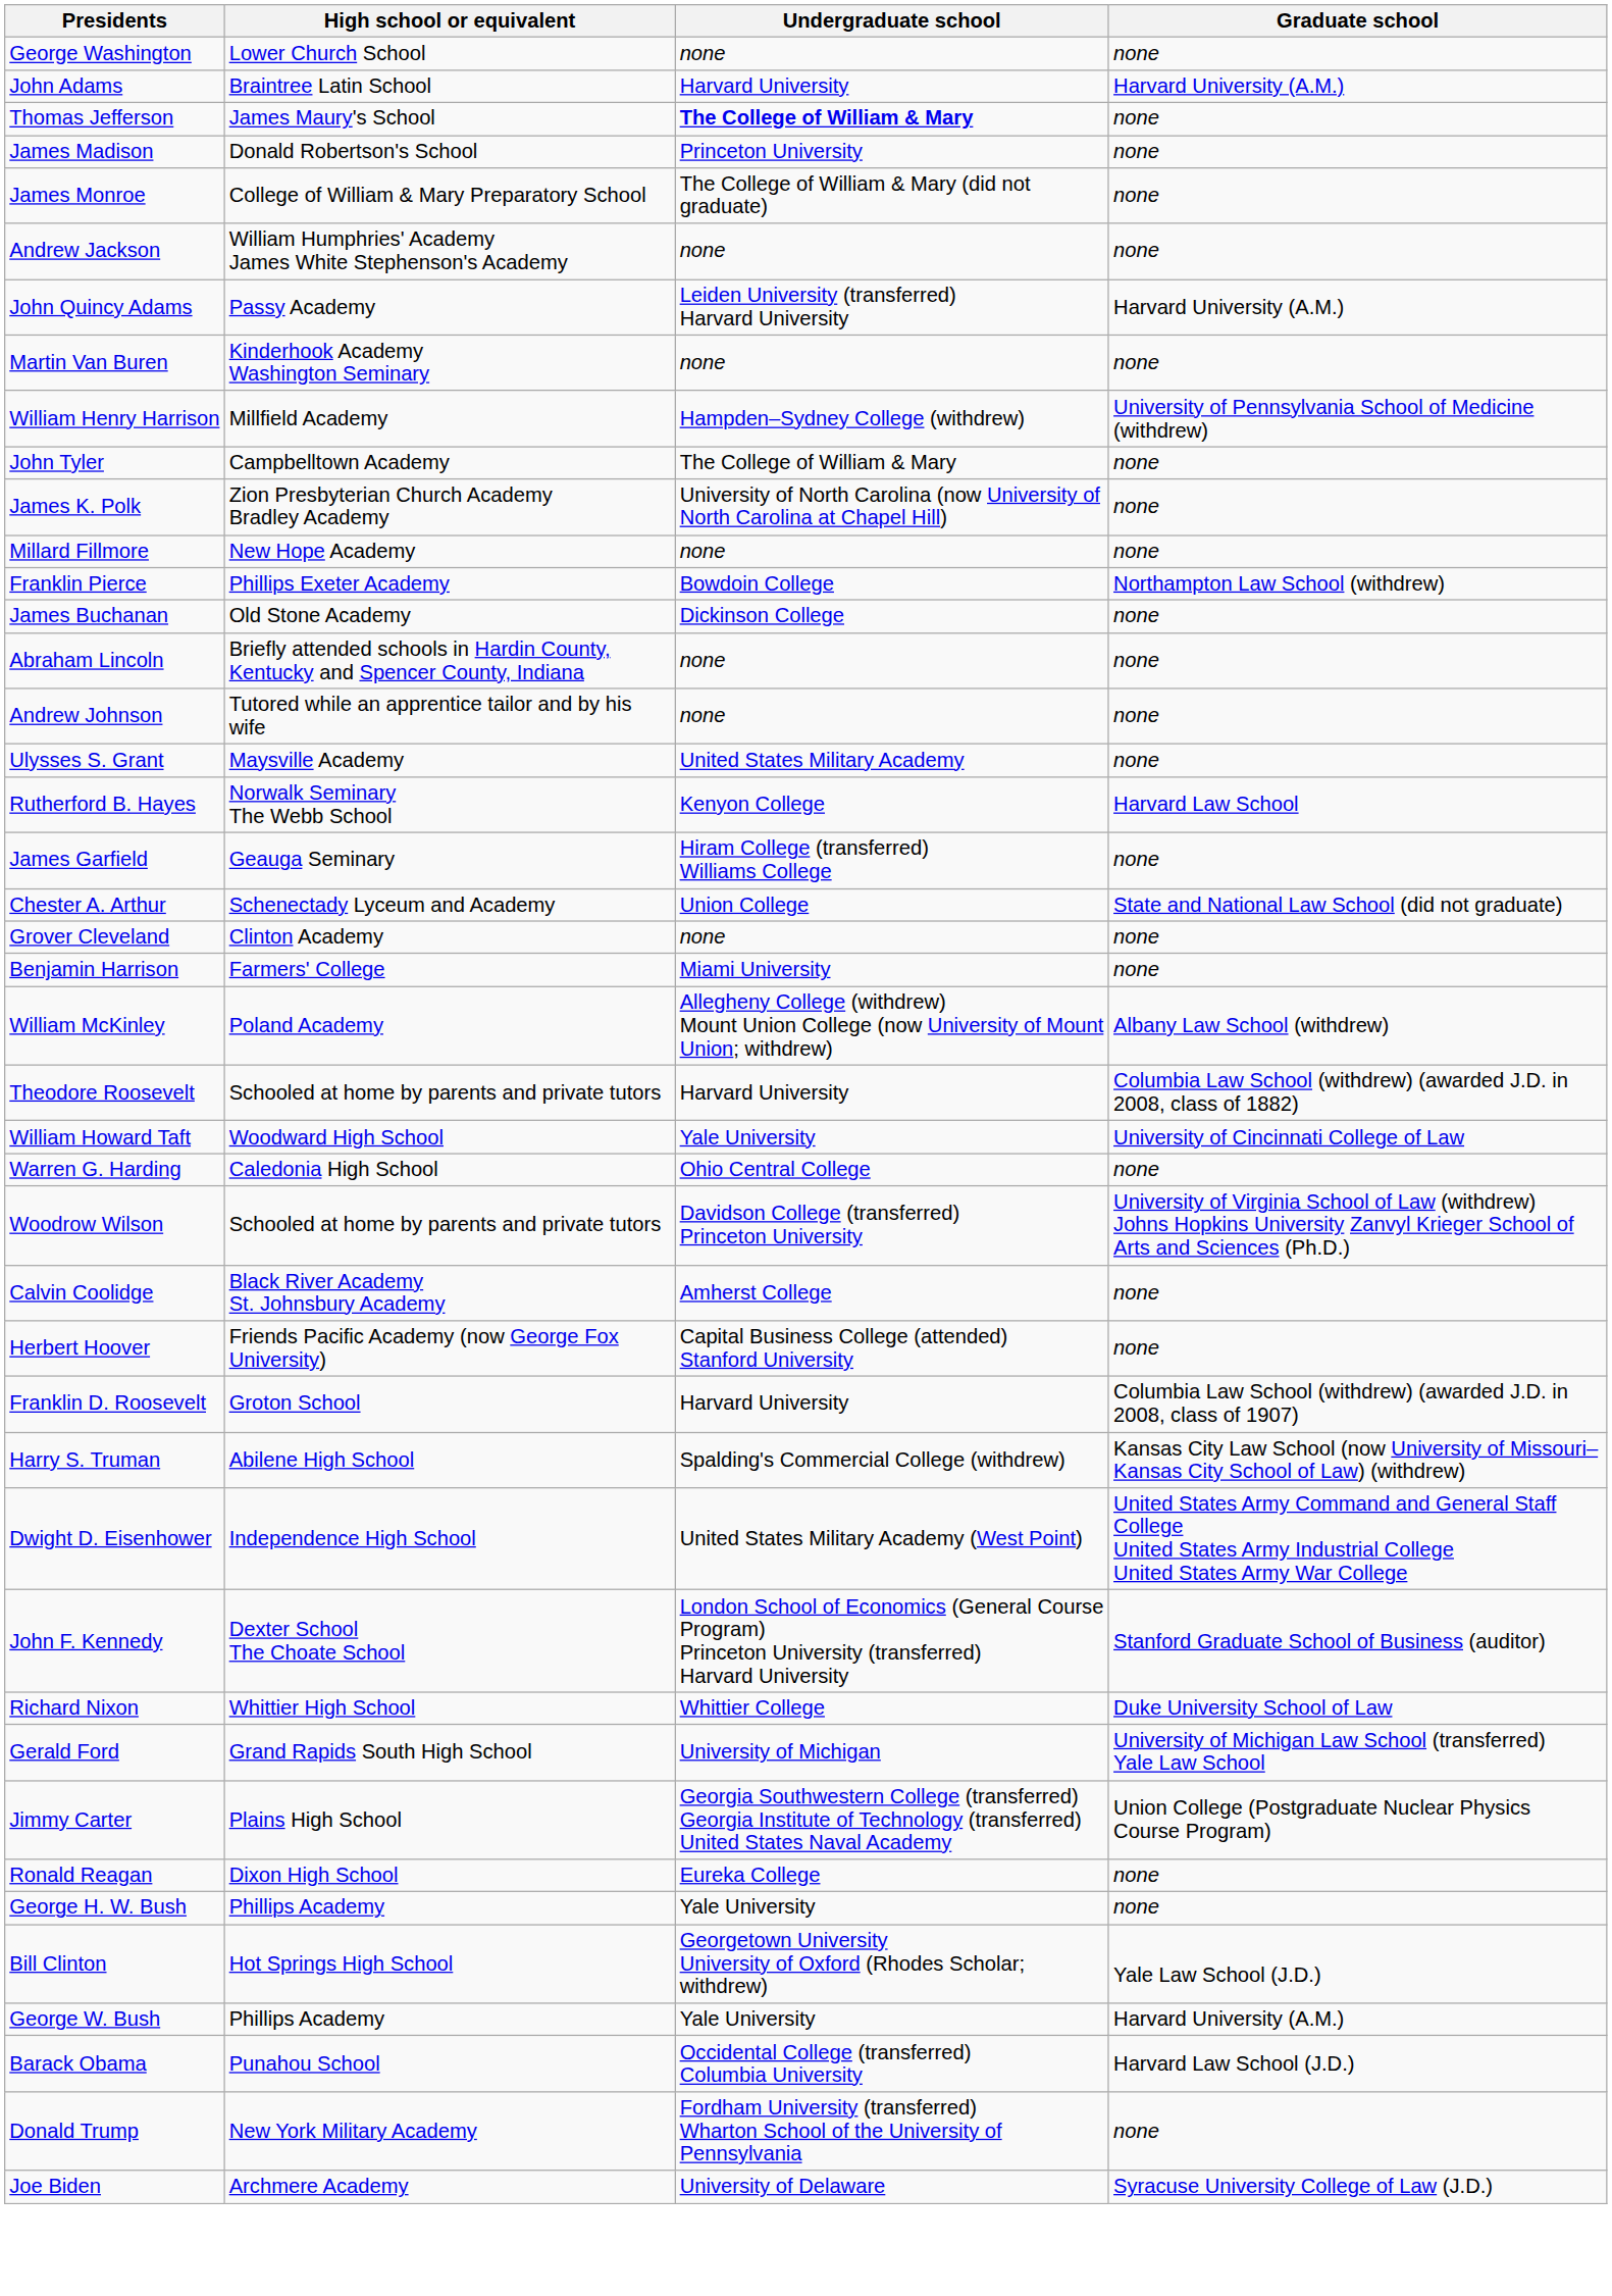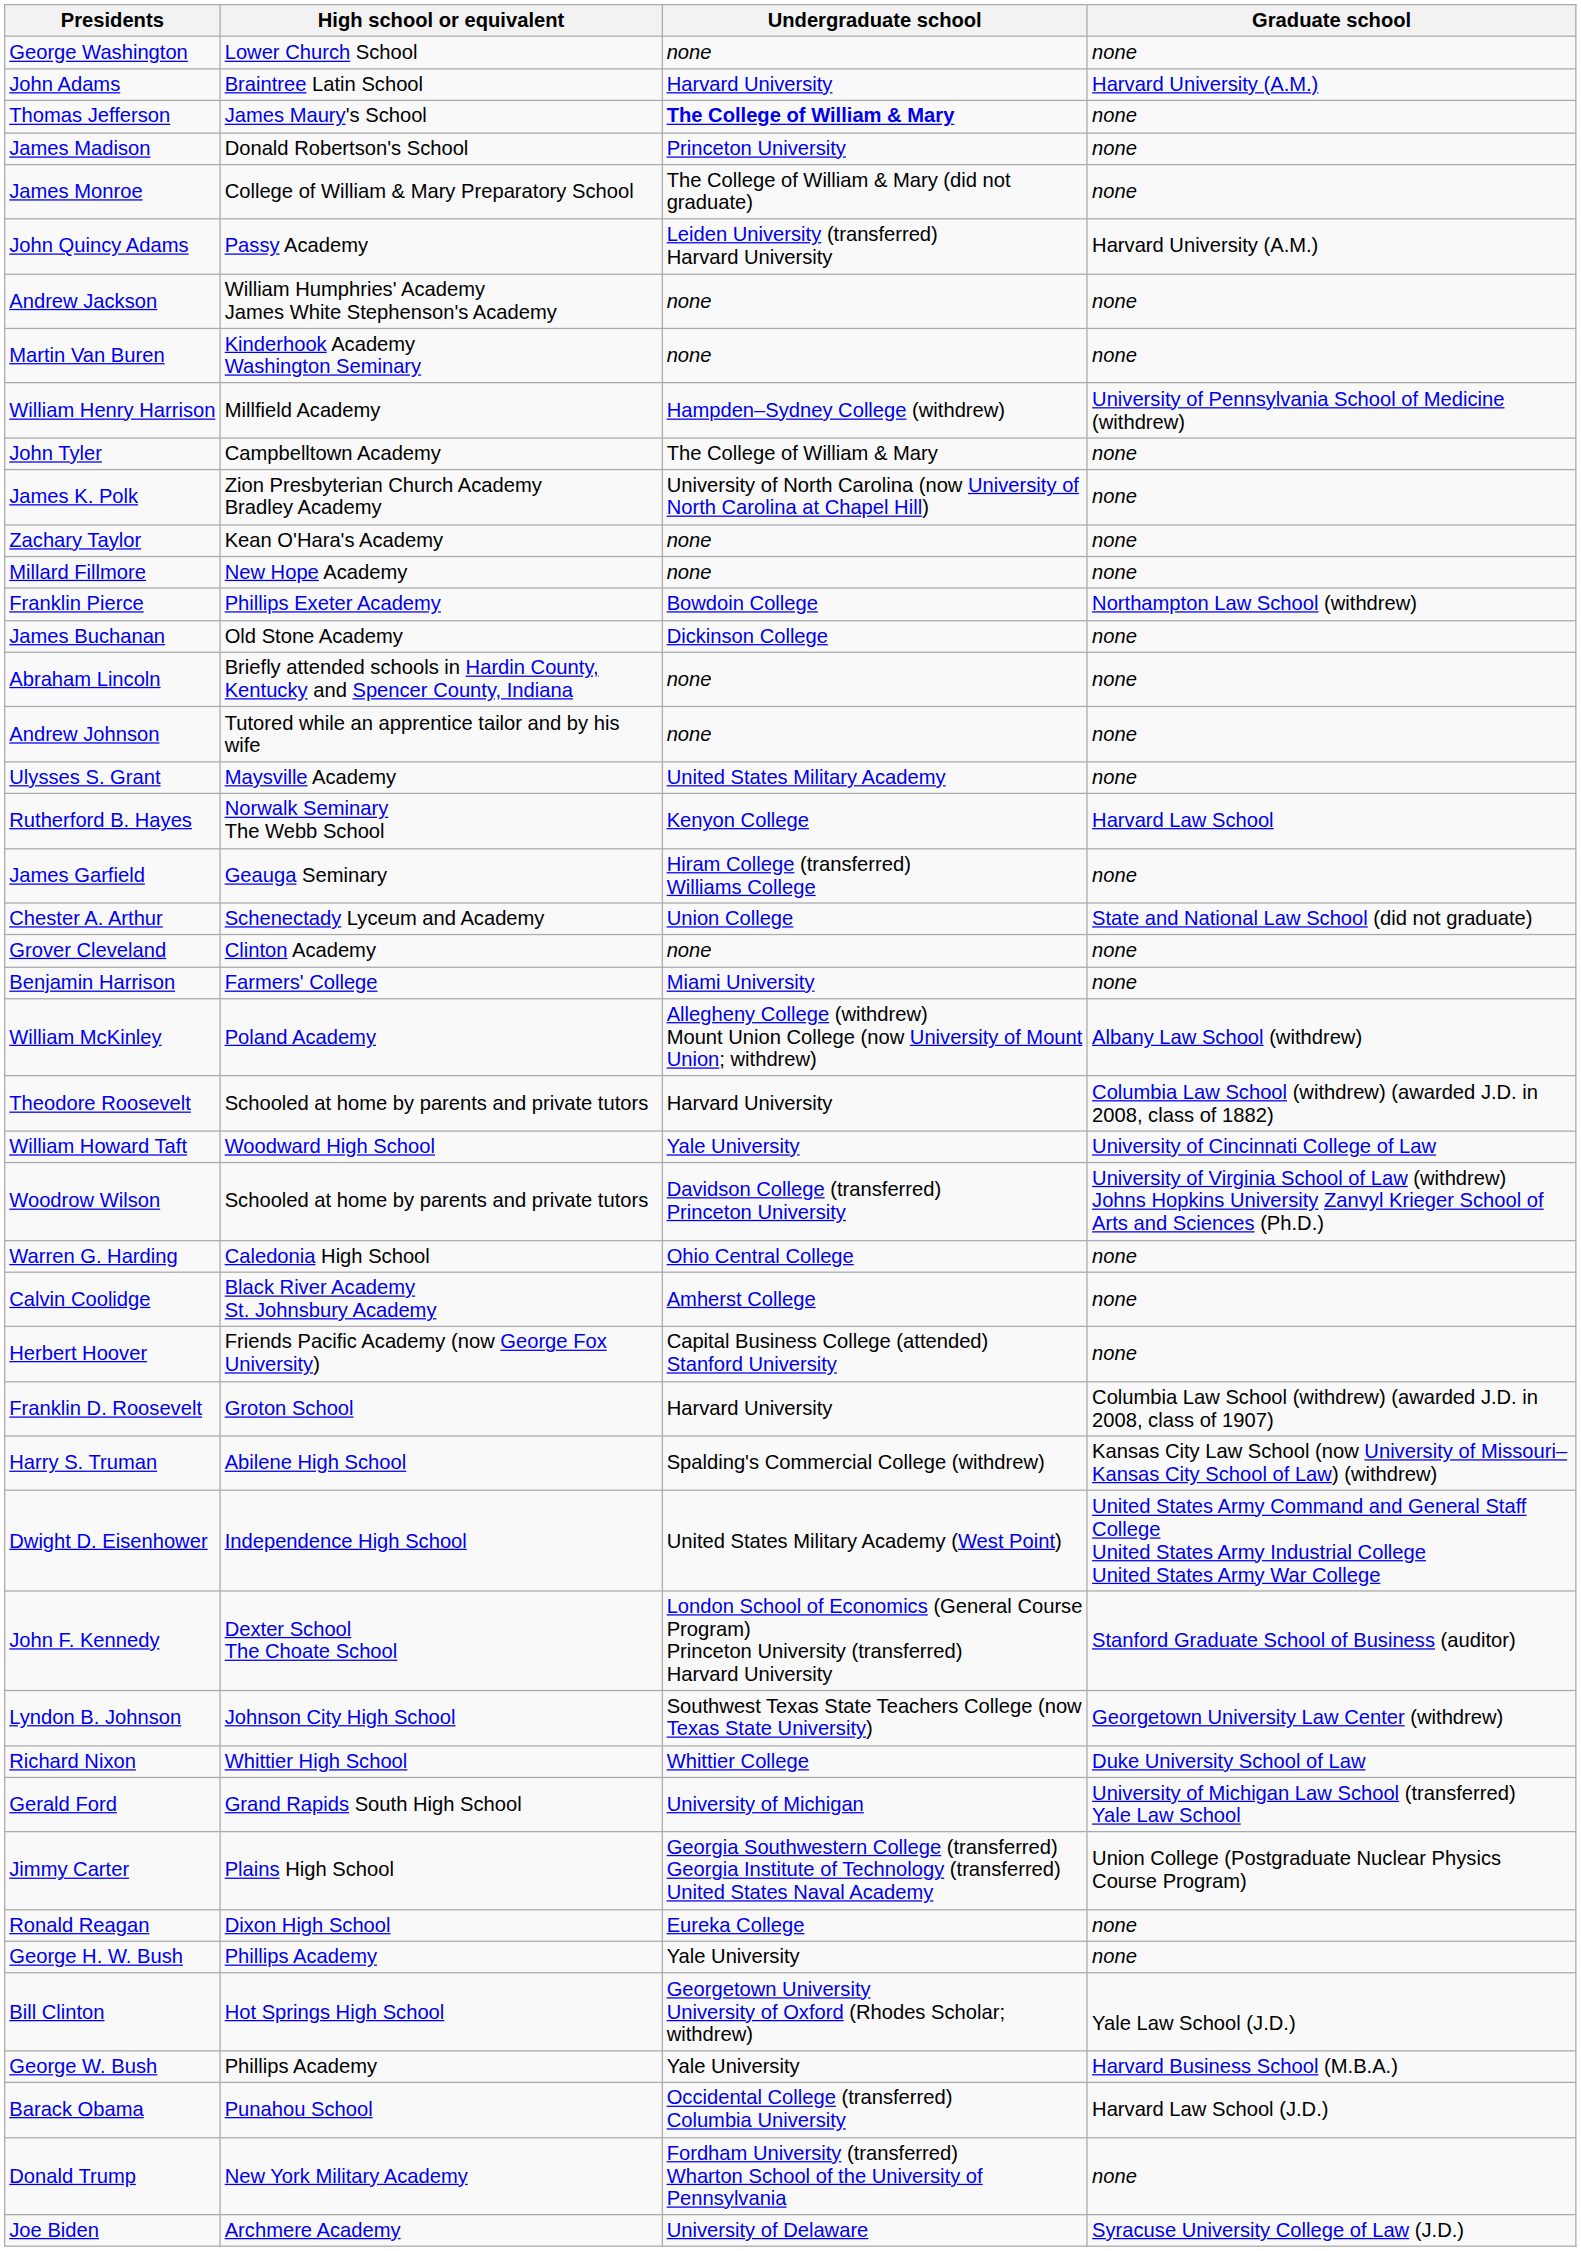 <table class="wikitable sortable">
 <tr>
 <th>Presidents</th>
 <th>High school or equivalent</th>
 <th>Undergraduate school</th>
 <th>Graduate school</th>
 </tr>
 <tr>
 <td nowrap><a href='#'>George Washington</a></td>
 <td><a href='#'>Lower Church</a> School</td>
 <td><em>none</em></td>
 <td><em>none</em></td>
 </tr>
 <tr>
 <td nowrap><a href='#'>John Adams</a></td>
 <td><a href='#'>Braintree</a> Latin School</td>
 <td><a href='#'>Harvard University</a></td>
 <td><a href='#'>Harvard University (A.M.)</a></td>
 </tr>
 <tr>
 <td nowrap><a href='#'>Thomas Jefferson</a></td>
 <td><a href='#'>James Maury</a>'s School</td>
 <td><strong><a href='#'>The College of William & Mary</a></strong></td>
 <td><em>none</em></td>
 </tr>
 <tr>
 <td nowrap><a href='#'>James Madison</a></td>
 <td>Donald Robertson's School</td>
 <td><a href='#'>Princeton University</a></td>
 <td><em>none</em></td>
 </tr>
 <tr>
 <td nowrap><a href='#'>James Monroe</a></td>
 <td>College of William & Mary Preparatory School</td>
 <td>The College of William & Mary (did not graduate)</td>
 <td><em>none</em></td>
 </tr>
 <tr>
+<td nowrap><a href='#'>John Quincy Adams</a></td>
+<td><a href='#'>Passy</a> Academy</td>
+<td><a href='#'>Leiden University</a> (transferred)<br>Harvard University</td>
+<td>Harvard University (A.M.)</td>
+</tr>
+<tr>
 <td nowrap><a href='#'>Andrew Jackson</a></td>
 <td>William Humphries' Academy<br>James White Stephenson's Academy</td>
 <td><em>none</em></td>
 <td><em>none</em></td>
-</tr>
-<tr>
-<td nowrap><a href='#'>John Quincy Adams</a></td>
-<td><a href='#'>Passy</a> Academy</td>
-<td><a href='#'>Leiden University</a> (transferred)<br>Harvard University</td>
-<td>Harvard University (A.M.)</td>
 </tr>
 <tr>
 <td nowrap><a href='#'>Martin Van Buren</a></td>
 <td><a href='#'>Kinderhook</a> Academy<br><a href='#'>Washington Seminary</a></td>
 <td><em>none</em></td>
 <td><em>none</em></td>
 </tr>
 <tr>
 <td nowrap><a href='#'>William Henry Harrison</a></td>
 <td>Millfield Academy</td>
 <td><a href='#'>Hampden–Sydney College</a> (withdrew)</td>
 <td><a href='#'>University of Pennsylvania School of Medicine</a> (withdrew)</td>
 </tr>
 <tr>
 <td nowrap><a href='#'>John Tyler</a></td>
 <td>Campbelltown Academy</td>
 <td>The College of William & Mary</td>
 <td><em>none</em></td>
 </tr>
 <tr>
 <td nowrap><a href='#'>James K. Polk</a></td>
 <td>Zion Presbyterian Church Academy<br>Bradley Academy</td>
 <td>University of North Carolina (now <a href='#'>University of North Carolina at Chapel Hill</a>)</td>
+<td><em>none</em></td>
+</tr>
+<tr>
+<td nowrap><a href='#'>Zachary Taylor</a></td>
+<td>Kean O'Hara's Academy</td>
+<td><em>none</em></td>
 <td><em>none</em></td>
 </tr>
 <tr>
 <td nowrap><a href='#'>Millard Fillmore</a></td>
 <td><a href='#'>New Hope</a> Academy</td>
 <td><em>none</em></td>
 <td><em>none</em></td>
 </tr>
 <tr>
 <td nowrap><a href='#'>Franklin Pierce</a></td>
 <td><a href='#'>Phillips Exeter Academy</a></td>
 <td><a href='#'>Bowdoin College</a></td>
 <td><a href='#'>Northampton Law School</a> (withdrew)</td>
 </tr>
 <tr>
 <td nowrap><a href='#'>James Buchanan</a></td>
 <td>Old Stone Academy</td>
 <td><a href='#'>Dickinson College</a></td>
 <td><em>none</em></td>
 </tr>
 <tr>
 <td nowrap><a href='#'>Abraham Lincoln</a></td>
 <td>Briefly attended schools in <a href='#'>Hardin County, Kentucky</a> and <a href='#'>Spencer County, Indiana</a></td>
 <td><em>none</em></td>
 <td><em>none</em></td>
 </tr>
 <tr>
 <td nowrap><a href='#'>Andrew Johnson</a></td>
 <td>Tutored while an apprentice tailor and by his wife</td>
 <td><em>none</em></td>
 <td><em>none</em></td>
 </tr>
 <tr>
 <td nowrap><a href='#'>Ulysses S. Grant</a></td>
 <td><a href='#'>Maysville</a> Academy</td>
 <td><a href='#'>United States Military Academy</a></td>
 <td><em>none</em></td>
 </tr>
 <tr>
 <td nowrap><a href='#'>Rutherford B. Hayes</a></td>
 <td><a href='#'>Norwalk Seminary</a><br>The Webb School</td>
 <td><a href='#'>Kenyon College</a></td>
 <td><a href='#'>Harvard Law School</a></td>
 </tr>
 <tr>
 <td nowrap><a href='#'>James Garfield</a></td>
 <td><a href='#'>Geauga</a> Seminary</td>
 <td><a href='#'>Hiram College</a> (transferred)<br><a href='#'>Williams College</a></td>
 <td><em>none</em></td>
 </tr>
 <tr>
 <td nowrap><a href='#'>Chester A. Arthur</a></td>
 <td><a href='#'>Schenectady</a> Lyceum and Academy</td>
 <td><a href='#'>Union College</a></td>
 <td><a href='#'>State and National Law School</a> (did not graduate)</td>
 </tr>
 <tr>
 <td nowrap><a href='#'>Grover Cleveland</a></td>
 <td><a href='#'>Clinton</a> Academy</td>
 <td><em>none</em></td>
 <td><em>none</em></td>
 </tr>
 <tr>
 <td nowrap><a href='#'>Benjamin Harrison</a></td>
 <td><a href='#'>Farmers' College</a></td>
 <td><a href='#'>Miami University</a></td>
 <td><em>none</em></td>
 </tr>
 <tr>
 <td nowrap><a href='#'>William McKinley</a></td>
 <td><a href='#'>Poland Academy</a></td>
 <td><a href='#'>Allegheny College</a> (withdrew)<br>Mount Union College (now <a href='#'>University of Mount Union</a>; withdrew)</td>
 <td><a href='#'>Albany Law School</a> (withdrew)</td>
 </tr>
 <tr>
 <td nowrap><a href='#'>Theodore Roosevelt</a></td>
 <td>Schooled at home by parents and private tutors</td>
 <td>Harvard University</td>
 <td><a href='#'>Columbia Law School</a> (withdrew) (awarded J.D. in 2008, class of 1882)</td>
 </tr>
 <tr>
 <td nowrap><a href='#'>William Howard Taft</a></td>
 <td><a href='#'>Woodward High School</a></td>
 <td><a href='#'>Yale University</a></td>
 <td><a href='#'>University of Cincinnati College of Law</a></td>
 </tr>
 <tr>
+<td nowrap><a href='#'>Woodrow Wilson</a></td>
+<td>Schooled at home by parents and private tutors</td>
+<td><a href='#'>Davidson College</a> (transferred)<br><a href='#'>Princeton University</a></td>
+<td><a href='#'>University of Virginia School of Law</a> (withdrew)<br><a href='#'>Johns Hopkins University</a> <a href='#'>Zanvyl Krieger School of Arts and Sciences</a> (Ph.D.)</td>
+</tr>
+<tr>
 <td nowrap><a href='#'>Warren G. Harding</a></td>
 <td><a href='#'>Caledonia</a> High School</td>
 <td><a href='#'>Ohio Central College</a></td>
 <td><em>none</em></td>
-</tr>
-<tr>
-<td nowrap><a href='#'>Woodrow Wilson</a></td>
-<td>Schooled at home by parents and private tutors</td>
-<td><a href='#'>Davidson College</a> (transferred)<br><a href='#'>Princeton University</a></td>
-<td><a href='#'>University of Virginia School of Law</a> (withdrew)<br><a href='#'>Johns Hopkins University</a> <a href='#'>Zanvyl Krieger School of Arts and Sciences</a> (Ph.D.)</td>
 </tr>
 <tr>
 <td nowrap><a href='#'>Calvin Coolidge</a></td>
 <td><a href='#'>Black River Academy</a><br><a href='#'>St. Johnsbury Academy</a></td>
 <td><a href='#'>Amherst College</a></td>
 <td><em>none</em></td>
 </tr>
 <tr>
 <td nowrap><a href='#'>Herbert Hoover</a></td>
 <td>Friends Pacific Academy (now <a href='#'>George Fox University</a>)</td>
 <td>Capital Business College (attended)<br><a href='#'>Stanford University</a></td>
 <td><em>none</em></td>
 </tr>
 <tr>
 <td nowrap><a href='#'>Franklin D. Roosevelt</a></td>
 <td><a href='#'>Groton School</a></td>
 <td>Harvard University</td>
 <td>Columbia Law School (withdrew) (awarded J.D. in 2008, class of 1907)</td>
 </tr>
 <tr>
 <td nowrap><a href='#'>Harry S. Truman</a></td>
 <td><a href='#'>Abilene High School</a></td>
 <td>Spalding's Commercial College (withdrew)</td>
 <td>Kansas City Law School (now <a href='#'>University of Missouri–Kansas City School of Law</a>) (withdrew)</td>
 </tr>
 <tr>
 <td nowrap><a href='#'>Dwight D. Eisenhower</a></td>
 <td><a href='#'>Independence High School</a></td>
 <td>United States Military Academy (<a href='#'>West Point</a>)</td>
 <td><a href='#'>United States Army Command and General Staff College</a><br><a href='#'>United States Army Industrial College</a><br><a href='#'>United States Army War College</a></td>
 </tr>
 <tr>
 <td nowrap><a href='#'>John F. Kennedy</a></td>
 <td><a href='#'>Dexter School</a><br><a href='#'>The Choate School</a></td>
 <td><a href='#'>London School of Economics</a> (General Course Program)<br>Princeton University (transferred)<br>Harvard University<br></td>
 <td><a href='#'>Stanford Graduate School of Business</a> (auditor)</td>
+</tr>
+<tr>
+<td nowrap><a href='#'>Lyndon B. Johnson</a></td>
+<td><a href='#'>Johnson City High School</a></td>
+<td>Southwest Texas State Teachers College (now <a href='#'>Texas State University</a>)</td>
+<td><a href='#'>Georgetown University Law Center</a> (withdrew)</td>
 </tr>
 <tr>
 <td nowrap><a href='#'>Richard Nixon</a></td>
 <td><a href='#'>Whittier High School</a></td>
 <td><a href='#'>Whittier College</a></td>
 <td><a href='#'>Duke University School of Law</a></td>
 </tr>
 <tr>
 <td nowrap><a href='#'>Gerald Ford</a></td>
 <td><a href='#'>Grand Rapids</a> South High School</td>
 <td><a href='#'>University of Michigan</a></td>
 <td><a href='#'>University of Michigan Law School</a> (transferred)<br><a href='#'>Yale Law School</a></td>
 </tr>
 <tr>
 <td nowrap><a href='#'>Jimmy Carter</a></td>
 <td><a href='#'>Plains</a> High School</td>
 <td><a href='#'>Georgia Southwestern College</a> (transferred)<br><a href='#'>Georgia Institute of Technology</a> (transferred)<br><a href='#'>United States Naval Academy</a></td>
 <td>Union College (Postgraduate Nuclear Physics Course Program)</td>
 </tr>
 <tr>
 <td nowrap><a href='#'>Ronald Reagan</a></td>
 <td><a href='#'>Dixon High School</a></td>
 <td><a href='#'>Eureka College</a></td>
 <td><em>none</em></td>
 </tr>
 <tr>
 <td nowrap><a href='#'>George H. W. Bush</a></td>
 <td><a href='#'>Phillips Academy</a></td>
 <td>Yale University</td>
 <td><em>none</em></td>
 </tr>
 <tr>
 <td nowrap><a href='#'>Bill Clinton</a></td>
 <td><a href='#'>Hot Springs High School</a></td>
 <td><a href='#'>Georgetown University</a><br><a href='#'>University of Oxford</a> (Rhodes Scholar; withdrew)</td>
 <td><br>Yale Law School (J.D.)</td>
 </tr>
 <tr>
 <td nowrap><a href='#'>George W. Bush</a></td>
 <td>Phillips Academy</td>
 <td>Yale University</td>
-<td>Harvard University (A.M.)</td>
+<td><a href='#'>Harvard Business School</a> (M.B.A.)</td>
 </tr>
 <tr>
 <td nowrap><a href='#'>Barack Obama</a></td>
 <td><a href='#'>Punahou School</a></td>
 <td><a href='#'>Occidental College</a> (transferred)<br><a href='#'>Columbia University</a></td>
 <td>Harvard Law School (J.D.)</td>
 </tr>
 <tr>
 <td nowrap><a href='#'>Donald Trump</a></td>
 <td><a href='#'>New York Military Academy</a></td>
 <td><a href='#'>Fordham University</a> (transferred)<br><a href='#'>Wharton School of the University of Pennsylvania</a></td>
 <td><em>none</em></td>
 </tr>
 <tr>
 <td nowrap><a href='#'>Joe Biden</a></td>
 <td><a href='#'>Archmere Academy</a></td>
 <td><a href='#'>University of Delaware</a></td>
 <td><a href='#'>Syracuse University College of Law</a> (J.D.)</td>
 </tr>
 </table>
